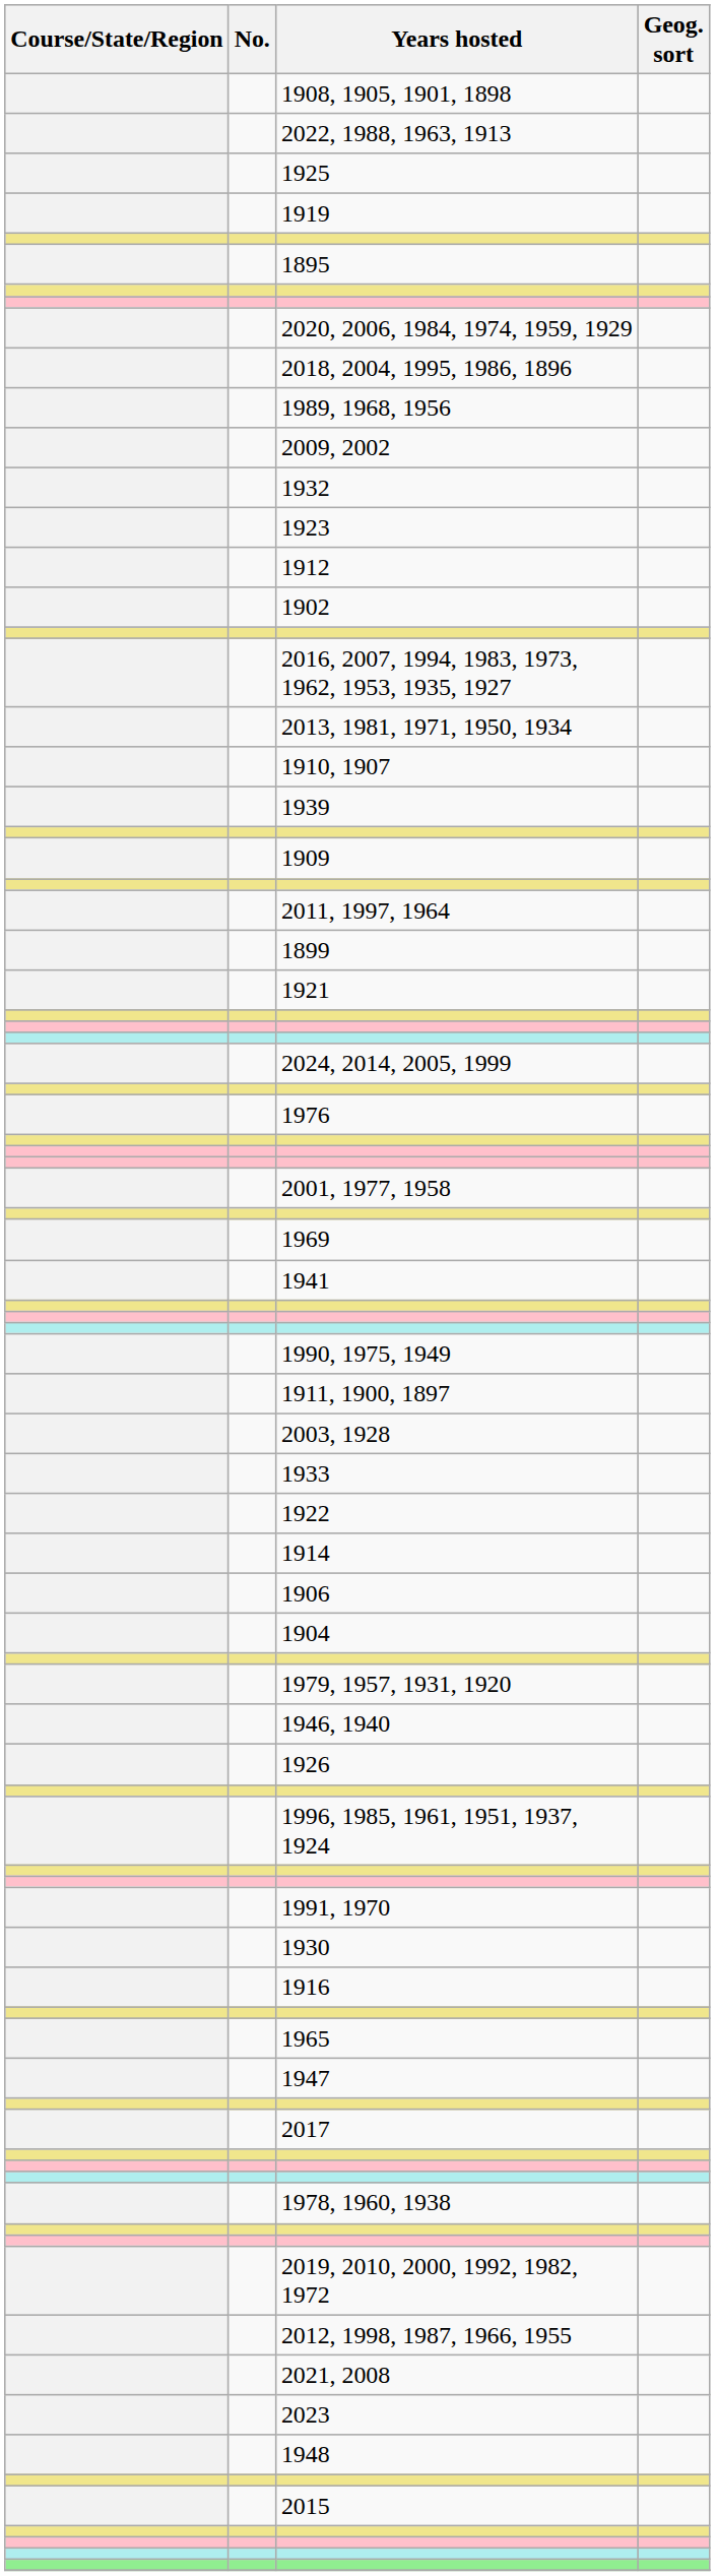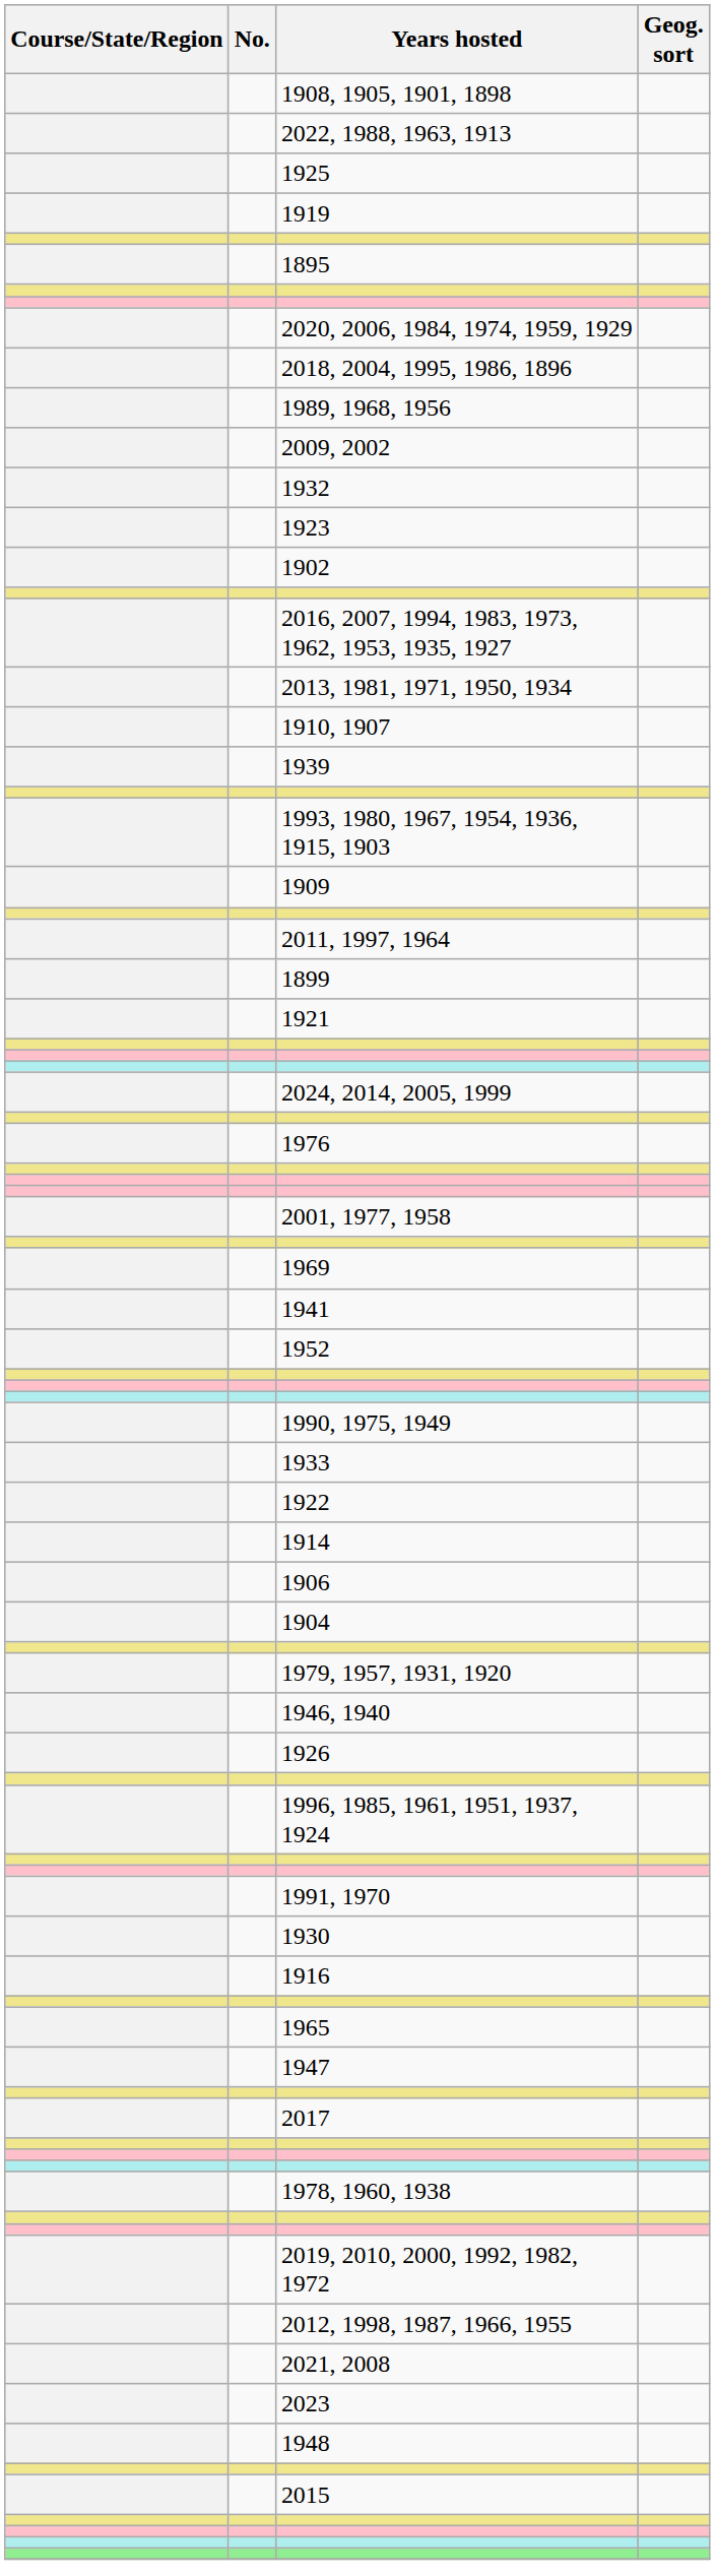 <table class="wikitable plainrowheaders sortable" style="font-size:95%">
 <tr>
 <th scope="col">Course/State/Region</th>
 <th scope="col">No.</th>
 <th scope="col" class="unsortable">Years hosted</th>
 <th scope="col">Geog.<br> sort<br></th>
 </tr>
 <tr>
 <th scope="row"></th>
 <td style="text-align:center"></td>
 <td>1908, 1905, 1901, 1898</td>
 <td style="text-align:center"></td>
 </tr>
 <tr>
 <th scope="row"></th>
 <td style="text-align:center"></td>
 <td>2022, 1988, 1963, 1913</td>
 <td style="text-align:center"></td>
 </tr>
 <tr>
 <th scope="row"></th>
 <td style="text-align:center"></td>
 <td>1925</td>
 <td style="text-align:center"></td>
 </tr>
 <tr>
 <th scope="row"></th>
 <td style="text-align:center"></td>
 <td>1919</td>
 <td style="text-align:center"></td>
 </tr>
 <tr>
 <th scope="row" style="font-weight:bold;background:Khaki"></th>
 <td style="text-align:center;font-weight:bold;background:Khaki"></td>
 <td style="font-weight:bold;background:Khaki"></td>
 <td style="text-align:center;font-weight:bold;background:Khaki"></td>
 </tr>
 <tr>
 <th scope="row"></th>
 <td style="text-align:center"></td>
 <td>1895</td>
 <td style="text-align:center"></td>
 </tr>
 <tr>
 <th scope="row" style="font-weight:bold;background:Khaki"></th>
 <td style="text-align:center;font-weight:bold;background:Khaki"></td>
 <td style="font-weight:bold;background:Khaki"></td>
 <td style="text-align:center;font-weight:bold;background:Khaki"></td>
 </tr>
 <tr>
 <th scope="row" style="font-weight:bold;background:Pink"></th>
 <td style="text-align:center;font-weight:bold;background:Pink"></td>
 <td style="font-weight:bold;background:Pink"></td>
 <td style="text-align:center;font-weight:bold;background:Pink"></td>
 </tr>
 <tr>
 <th scope="row"></th>
 <td style="text-align:center"></td>
 <td>2020, 2006, 1984, 1974, 1959, 1929</td>
 <td style="text-align:center"></td>
 </tr>
 <tr>
 <th scope="row"></th>
 <td style="text-align:center"></td>
 <td>2018, 2004, 1995, 1986, 1896</td>
 <td style="text-align:center"></td>
 </tr>
 <tr>
 <th scope="row"></th>
 <td style="text-align:center"></td>
 <td>1989, 1968, 1956</td>
 <td style="text-align:center"></td>
 </tr>
 <tr>
 <th scope="row"></th>
 <td style="text-align:center"></td>
 <td>2009, 2002</td>
 <td style="text-align:center"></td>
 </tr>
 <tr>
 <th scope="row"></th>
 <td style="text-align:center"></td>
 <td>1932</td>
 <td style="text-align:center"></td>
 </tr>
 <tr>
 <th scope="row"></th>
 <td style="text-align:center"></td>
 <td>1923</td>
 <td style="text-align:center"></td>
 </tr>
 <tr>
 <th scope="row"></th>
 <td style="text-align:center"></td>
-<td>1912</td>
-<td style="text-align:center"></td>
-</tr>
-<tr>
-<th scope="row"></th>
-<td style="text-align:center"></td>
 <td>1902</td>
 <td style="text-align:center"></td>
 </tr>
 <tr>
 <th scope="row" style="font-weight:bold;background:Khaki"></th>
 <td style="text-align:center;font-weight:bold;background:Khaki"></td>
 <td style="font-weight:bold;background:Khaki"></td>
 <td style="text-align:center;font-weight:bold;background:Khaki"></td>
 </tr>
 <tr>
 <th scope="row"></th>
 <td style="text-align:center"></td>
 <td>2016, 2007, 1994, 1983, 1973, <br>1962, 1953, 1935, 1927</td>
 <td style="text-align:center"></td>
 </tr>
 <tr>
 <th scope="row"></th>
 <td style="text-align:center"></td>
 <td>2013, 1981, 1971, 1950, 1934</td>
 <td style="text-align:center"></td>
 </tr>
 <tr>
 <th scope="row"></th>
 <td style="text-align:center"></td>
 <td>1910, 1907</td>
 <td style="text-align:center"></td>
 </tr>
 <tr>
 <th scope="row"></th>
 <td style="text-align:center"></td>
 <td>1939</td>
 <td style="text-align:center"></td>
 </tr>
 <tr>
 <th scope="row" style="font-weight:bold;background:Khaki"></th>
 <td style="text-align:center;font-weight:bold;background:Khaki"></td>
 <td style="font-weight:bold;background:Khaki"></td>
 <td style="text-align:center;font-weight:bold;background:Khaki"></td>
+</tr>
+<tr>
+<th scope="row"></th>
+<td style="text-align:center"></td>
+<td>1993, 1980, 1967, 1954, 1936, <br>1915, 1903</td>
+<td style="text-align:center"></td>
 </tr>
 <tr>
 <th scope="row"></th>
 <td style="text-align:center"></td>
 <td>1909</td>
 <td style="text-align:center"></td>
 </tr>
 <tr>
 <th scope="row" style="font-weight:bold;background:Khaki"></th>
 <td style="text-align:center;font-weight:bold;background:Khaki"></td>
 <td style="font-weight:bold;background:Khaki"></td>
 <td style="text-align:center;font-weight:bold;background:Khaki"></td>
 </tr>
 <tr>
 <th scope="row"></th>
 <td style="text-align:center"></td>
 <td>2011, 1997, 1964</td>
 <td style="text-align:center"></td>
 </tr>
 <tr>
 <th scope="row"></th>
 <td style="text-align:center"></td>
 <td>1899</td>
 <td style="text-align:center"></td>
 </tr>
 <tr>
 <th scope="row"></th>
 <td style="text-align:center"></td>
 <td>1921</td>
 <td style="text-align:center"></td>
 </tr>
 <tr>
 <th scope="row" style="font-weight:bold;background:Khaki"></th>
 <td style="text-align:center;font-weight:bold;background:Khaki"></td>
 <td style="font-weight:bold;background:Khaki"></td>
 <td style="text-align:center;font-weight:bold;background:Khaki"></td>
 </tr>
 <tr>
 <th scope="row" style="font-weight:bold;background:Pink"></th>
 <td style="text-align:center;font-weight:bold;background:Pink"></td>
 <td style="font-weight:bold;background:Pink"></td>
 <td style="text-align:center;font-weight:bold;background:Pink"></td>
 </tr>
 <tr>
 <th scope="row" style="font-weight:bold;background:paleturquoise"></th>
 <td style="text-align:center;font-weight:bold;background:paleturquoise"></td>
 <td style="font-weight:bold;background:paleturquoise"></td>
 <td style="text-align:center;font-weight:bold;background:paleturquoise"></td>
 </tr>
 <tr>
 <th scope="row"></th>
 <td style="text-align:center"></td>
 <td>2024, 2014, 2005, 1999</td>
 <td style="text-align:center"></td>
 </tr>
 <tr>
 <th scope="row" style="font-weight:bold;background:Khaki"></th>
 <td style="text-align:center;font-weight:bold;background:Khaki"></td>
 <td style="font-weight:bold;background:Khaki"></td>
 <td style="text-align:center;font-weight:bold;background:Khaki"></td>
 </tr>
 <tr>
 <th scope="row"></th>
 <td style="text-align:center"></td>
 <td>1976</td>
 <td style="text-align:center"></td>
 </tr>
 <tr>
 <th scope="row" style="font-weight:bold;background:Khaki"></th>
 <td style="text-align:center;font-weight:bold;background:Khaki"></td>
 <td style="font-weight:bold;background:Khaki"></td>
 <td style="text-align:center;font-weight:bold;background:Khaki"></td>
 </tr>
 <tr>
 <th scope="row" style="font-weight:bold;background:Pink"></th>
 <td style="text-align:center;font-weight:bold;background:Pink"></td>
 <td style="font-weight:bold;background:Pink"></td>
 <td style="text-align:center;font-weight:bold;background:Pink"></td>
 </tr>
 <tr>
 <th scope="row" style="font-weight:bold;background:Pink"></th>
 <td style="text-align:center;font-weight:bold;background:Pink"></td>
 <td style="font-weight:bold;background:Pink"></td>
 <td style="text-align:center;font-weight:bold;background:Pink"></td>
 </tr>
 <tr>
 <th scope="row"></th>
 <td style="text-align:center"></td>
 <td>2001, 1977, 1958</td>
 <td style="text-align:center"></td>
 </tr>
 <tr>
 <th scope="row" style="font-weight:bold;background:Khaki"></th>
 <td style="text-align:center;font-weight:bold;background:Khaki"></td>
 <td style="font-weight:bold;background:Khaki"></td>
 <td style="text-align:center;font-weight:bold;background:Khaki"></td>
 </tr>
 <tr>
 <th scope="row"></th>
 <td style="text-align:center"></td>
 <td>1969</td>
 <td style="text-align:center"></td>
 </tr>
 <tr>
 <th scope="row"></th>
 <td style="text-align:center"></td>
 <td>1941</td>
 <td style="text-align:center"></td>
 </tr>
 <tr>
+<th scope="row"></th>
+<td style="text-align:center"></td>
+<td>1952</td>
+<td style="text-align:center"></td>
+</tr>
+<tr>
 <th scope="row" style="font-weight:bold;background:Khaki"></th>
 <td style="text-align:center;font-weight:bold;background:Khaki"></td>
 <td style="font-weight:bold;background:Khaki"></td>
 <td style="text-align:center;font-weight:bold;background:Khaki"></td>
 </tr>
 <tr>
 <th scope="row" style="font-weight:bold;background:Pink"></th>
 <td style="text-align:center;font-weight:bold;background:Pink"></td>
 <td style="font-weight:bold;background:Pink"></td>
 <td style="text-align:center;font-weight:bold;background:Pink"></td>
 </tr>
 <tr>
 <th scope="row" style="font-weight:bold;background:paleturquoise"></th>
 <td style="text-align:center;font-weight:bold;background:paleturquoise"></td>
 <td style="font-weight:bold;background:paleturquoise"></td>
 <td style="text-align:center;font-weight:bold;background:paleturquoise"></td>
 </tr>
 <tr>
 <th scope="row"></th>
 <td style="text-align:center"></td>
 <td>1990, 1975, 1949</td>
-<td style="text-align:center"></td>
-</tr>
-<tr>
-<th scope="row"></th>
-<td style="text-align:center"></td>
-<td>1911, 1900, 1897</td>
-<td style="text-align:center"></td>
-</tr>
-<tr>
-<th scope="row"></th>
-<td style="text-align:center"></td>
-<td>2003, 1928</td>
 <td style="text-align:center"></td>
 </tr>
 <tr>
 <th scope="row"></th>
 <td style="text-align:center"></td>
 <td>1933</td>
 <td style="text-align:center"></td>
 </tr>
 <tr>
 <th scope="row"></th>
 <td style="text-align:center"></td>
 <td>1922</td>
 <td style="text-align:center"></td>
 </tr>
 <tr>
 <th scope="row"></th>
 <td style="text-align:center"></td>
 <td>1914</td>
 <td style="text-align:center"></td>
 </tr>
 <tr>
 <th scope="row"></th>
 <td style="text-align:center"></td>
 <td>1906</td>
 <td style="text-align:center"></td>
 </tr>
 <tr>
 <th scope="row"></th>
 <td style="text-align:center"></td>
 <td>1904</td>
 <td style="text-align:center"></td>
 </tr>
 <tr>
 <th scope="row" style="font-weight:bold;background:Khaki"></th>
 <td style="text-align:center;font-weight:bold;background:Khaki"></td>
 <td style="font-weight:bold;background:Khaki"></td>
 <td style="text-align:center;font-weight:bold;background:Khaki"></td>
 </tr>
 <tr>
 <th scope="row"></th>
 <td style="text-align:center"></td>
 <td>1979, 1957, 1931, 1920</td>
 <td style="text-align:center"></td>
 </tr>
 <tr>
 <th scope="row"></th>
 <td style="text-align:center"></td>
 <td>1946, 1940</td>
 <td style="text-align:center"></td>
 </tr>
 <tr>
 <th scope="row"></th>
 <td style="text-align:center"></td>
 <td>1926</td>
 <td style="text-align:center"></td>
 </tr>
 <tr>
 <th scope="row" style="font-weight:bold;background:Khaki"></th>
 <td style="text-align:center;font-weight:bold;background:Khaki"></td>
 <td style="font-weight:bold;background:Khaki"></td>
 <td style="text-align:center;font-weight:bold;background:Khaki"></td>
 </tr>
 <tr>
 <th scope="row"></th>
 <td style="text-align:center"></td>
 <td>1996, 1985, 1961, 1951, 1937, <br>1924</td>
 <td style="text-align:center"></td>
 </tr>
 <tr>
 <th scope="row" style="font-weight:bold;background:Khaki"></th>
 <td style="text-align:center;font-weight:bold;background:Khaki"></td>
 <td style="font-weight:bold;background:Khaki"></td>
 <td style="text-align:center;font-weight:bold;background:Khaki"></td>
 </tr>
 <tr>
 <th scope="row" style="font-weight:bold;background:Pink"></th>
 <td style="text-align:center;font-weight:bold;background:Pink"></td>
 <td style="font-weight:bold;background:Pink"></td>
 <td style="text-align:center;font-weight:bold;background:Pink"></td>
 </tr>
 <tr>
 <th scope="row"></th>
 <td style="text-align:center"></td>
 <td>1991, 1970</td>
 <td style="text-align:center"></td>
 </tr>
 <tr>
 <th scope="row"></th>
 <td style="text-align:center"></td>
 <td>1930</td>
 <td style="text-align:center"></td>
 </tr>
 <tr>
 <th scope="row"></th>
 <td style="text-align:center"></td>
 <td>1916</td>
 <td style="text-align:center"></td>
 </tr>
 <tr>
 <th scope="row" style="font-weight:bold;background:Khaki"></th>
 <td style="text-align:center;font-weight:bold;background:Khaki"></td>
 <td style="font-weight:bold;background:Khaki"></td>
 <td style="text-align:center;font-weight:bold;background:Khaki"></td>
 </tr>
 <tr>
 <th scope="row"></th>
 <td style="text-align:center"></td>
 <td>1965</td>
 <td style="text-align:center"></td>
 </tr>
 <tr>
 <th scope="row"></th>
 <td style="text-align:center"></td>
 <td>1947</td>
 <td style="text-align:center"></td>
 </tr>
 <tr>
 <th scope="row" style="font-weight:bold;background:Khaki"></th>
 <td style="text-align:center;font-weight:bold;background:Khaki"></td>
 <td style="font-weight:bold;background:Khaki"></td>
 <td style="text-align:center;font-weight:bold;background:Khaki"></td>
 </tr>
 <tr>
 <th scope="row"></th>
 <td style="text-align:center"></td>
 <td>2017</td>
 <td style="text-align:center"></td>
 </tr>
 <tr>
 <th scope="row" style="font-weight:bold;background:Khaki"></th>
 <td style="text-align:center;font-weight:bold;background:Khaki"></td>
 <td style="font-weight:bold;background:Khaki"></td>
 <td style="text-align:center;font-weight:bold;background:Khaki"></td>
 </tr>
 <tr>
 <th scope="row" style="font-weight:bold;background:Pink"></th>
 <td style="text-align:center;font-weight:bold;background:Pink"></td>
 <td style="font-weight:bold;background:Pink"></td>
 <td style="text-align:center;font-weight:bold;background:Pink"></td>
 </tr>
 <tr>
 <th scope="row" style="font-weight:bold;background:paleturquoise"></th>
 <td style="text-align:center;font-weight:bold;background:paleturquoise"></td>
 <td style="font-weight:bold;background:paleturquoise"></td>
 <td style="text-align:center;font-weight:bold;background:paleturquoise"></td>
 </tr>
 <tr>
 <th scope="row"></th>
 <td style="text-align:center"></td>
 <td>1978, 1960, 1938</td>
 <td style="text-align:center"></td>
 </tr>
 <tr>
 <th scope="row" style="font-weight:bold;background:Khaki"></th>
 <td style="text-align:center;font-weight:bold;background:Khaki"></td>
 <td style="font-weight:bold;background:Khaki"></td>
 <td style="text-align:center;font-weight:bold;background:Khaki"></td>
 </tr>
 <tr>
 <th scope="row" style="font-weight:bold;background:Pink"></th>
 <td style="text-align:center;font-weight:bold;background:Pink"></td>
 <td style="font-weight:bold;background:Pink"></td>
 <td style="text-align:center;font-weight:bold;background:Pink"></td>
 </tr>
 <tr>
 <th scope="row"></th>
 <td style="text-align:center"></td>
 <td>2019, 2010, 2000, 1992, 1982, <br>1972</td>
 <td style="text-align:center"></td>
 </tr>
 <tr>
 <th scope="row"></th>
 <td style="text-align:center"></td>
 <td>2012, 1998, 1987, 1966, 1955</td>
 <td style="text-align:center"></td>
 </tr>
 <tr>
 <th scope="row"></th>
 <td style="text-align:center"></td>
 <td>2021, 2008</td>
 <td style="text-align:center"></td>
 </tr>
 <tr>
 <th scope="row"></th>
 <td style="text-align:center"></td>
 <td>2023</td>
 <td style="text-align:center"></td>
 </tr>
 <tr>
 <th scope="row"></th>
 <td style="text-align:center"></td>
 <td>1948</td>
 <td style="text-align:center"></td>
 </tr>
 <tr>
 <th scope="row" style="font-weight:bold;background:Khaki"></th>
 <td style="text-align:center;font-weight:bold;background:Khaki"></td>
 <td style="font-weight:bold;background:Khaki"></td>
 <td style="text-align:center;font-weight:bold;background:Khaki"></td>
 </tr>
 <tr>
 <th scope="row"></th>
 <td style="text-align:center"></td>
 <td>2015</td>
 <td style="text-align:center"></td>
 </tr>
 <tr>
 <th scope="row" style="font-weight:bold;background:Khaki"></th>
 <td style="text-align:center;font-weight:bold;background:Khaki"></td>
 <td style="font-weight:bold;background:Khaki"></td>
 <td style="text-align:center;font-weight:bold;background:Khaki"></td>
 </tr>
 <tr>
 <th scope="row" style="font-weight:bold;background:Pink"></th>
 <td style="text-align:center;font-weight:bold;background:Pink"></td>
 <td style="font-weight:bold;background:Pink"></td>
 <td style="text-align:center;font-weight:bold;background:Pink"></td>
 </tr>
 <tr>
 <th scope="row" style="font-weight:bold;background:paleturquoise"></th>
 <td style="text-align:center;font-weight:bold;background:paleturquoise"></td>
 <td style="font-weight:bold;background:paleturquoise"></td>
 <td style="text-align:center;font-weight:bold;background:paleturquoise"></td>
 </tr>
 <tr>
 <th scope="row" style="font-weight:bold;background:lightgreen"></th>
 <td style="text-align:center;font-weight:bold;background:lightgreen"></td>
 <td style="font-weight:bold;background:lightgreen"></td>
 <td style="text-align:center;font-weight:bold;background:lightgreen"></td>
 </tr>
 <tr>
 </tr>
 </table>
